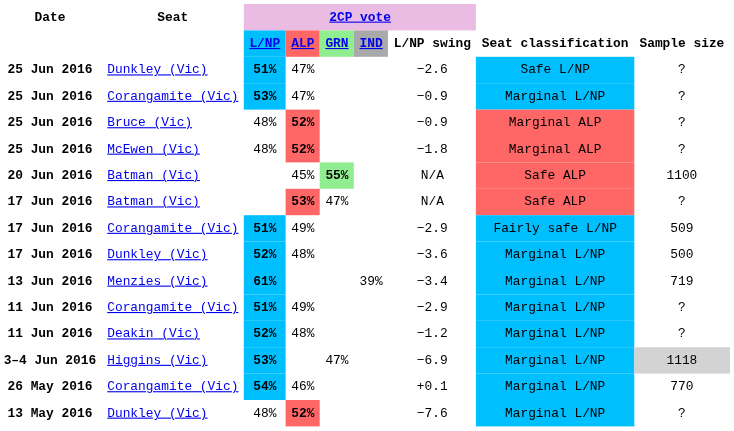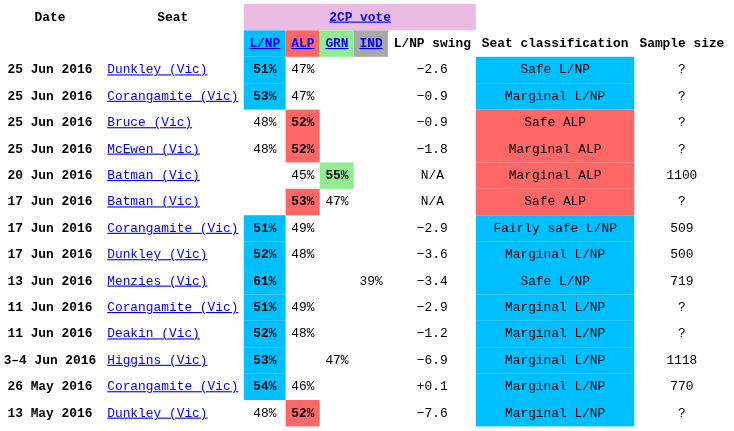 <table class="toccolours" cellpadding="5" cellspacing="0" style="text-align:center; margin:.4em; font-size:90%;">
 <tr>
 </tr>
 <tr>
 <th></th>
 <th></th>
 <th></th>
 </tr>
 <tr>
 <th>Date</th>
 <th>Seat</th>
 <th colspan="5" style="background:#ebbce3"><a href='#'>2CP vote</a></th>
 </tr>
 <tr>
 <th colspan="2"></th>
 <th style="background:#00bfff"><a href='#'>L/NP</a></th>
 <th style="background:#f66"><a href='#'>ALP</a></th>
 <th style="background:#90ee90"><a href='#'>GRN</a></th>
 <th style="background:darkGrey;"><a href='#'>IND</a></th>
 <th>L/NP swing</th>
 <th>Seat classification</th>
 <th>Sample size</th>
 </tr>
 <tr>
 <th>25 Jun 2016</th>
 <td style="text-align:left;"><a href='#'>Dunkley (Vic)</a></td>
 <td style="background:#00bfff"><strong>51%</strong></td>
 <td>47%</td>
 <td></td>
 <td></td>
 <td>−2.6</td>
 <td style="background:#00bfff">Safe L/NP</td>
 <td>?</td>
 </tr>
 <tr>
 <th>25 Jun 2016</th>
 <td style="text-align:left;"><a href='#'>Corangamite (Vic)</a></td>
 <td style="background:#00bfff"><strong>53%</strong></td>
 <td>47%</td>
 <td></td>
 <td></td>
 <td>−0.9</td>
 <td style="background:#00bfff">Marginal L/NP</td>
 <td>?</td>
 </tr>
 <tr>
 <th>25 Jun 2016</th>
 <td style="text-align:left;"><a href='#'>Bruce (Vic)</a></td>
 <td>48%</td>
 <td style="background:#f66"><strong>52%</strong></td>
 <td></td>
 <td></td>
 <td>−0.9</td>
-<td style="background:#f66">Marginal ALP</td>
+<td style="background:#f66">Safe ALP</td>
 <td>?</td>
 </tr>
 <tr>
 <th>25 Jun 2016</th>
 <td style="text-align:left;"><a href='#'>McEwen (Vic)</a></td>
 <td>48%</td>
 <td style="background:#f66"><strong>52%</strong></td>
 <td></td>
 <td></td>
 <td>−1.8</td>
 <td style="background:#f66">Marginal ALP</td>
 <td>?</td>
 </tr>
 <tr>
 <th>20 Jun 2016</th>
 <td style="text-align:left;"><a href='#'>Batman (Vic)</a></td>
 <td></td>
 <td>45%</td>
 <td style="background:#90ee90"><strong>55%</strong></td>
 <td></td>
 <td>N/A</td>
-<td style="background:#f66">Safe ALP</td>
+<td style="background:#f66">Marginal ALP</td>
 <td>1100</td>
 </tr>
 <tr>
 <th>17 Jun 2016</th>
 <td style="text-align:left;"><a href='#'>Batman (Vic)</a></td>
 <td></td>
 <td style="background:#f66"><strong>53%</strong></td>
 <td>47%</td>
 <td></td>
 <td>N/A</td>
 <td style="background:#f66">Safe ALP</td>
 <td>?</td>
 </tr>
 <tr>
 <th>17 Jun 2016</th>
 <td style="text-align:left;"><a href='#'>Corangamite (Vic)</a></td>
 <td style="background:#00bfff"><strong>51%</strong></td>
 <td>49%</td>
 <td></td>
 <td></td>
 <td>−2.9</td>
 <td style="background:#00bfff">Fairly safe L/NP</td>
 <td>509</td>
 </tr>
 <tr>
 <th>17 Jun 2016</th>
 <td style="text-align:left;"><a href='#'>Dunkley (Vic)</a></td>
 <td style="background:#00bfff"><strong>52%</strong></td>
 <td>48%</td>
 <td></td>
 <td></td>
 <td>−3.6</td>
 <td style="background:#00bfff">Marginal L/NP</td>
 <td>500</td>
 </tr>
 <tr>
 <th>13 Jun 2016</th>
 <td style="text-align:left; "><a href='#'>Menzies (Vic)</a></td>
 <td style="background:#00bfff"><strong>61%</strong></td>
 <td></td>
 <td></td>
 <td>39%</td>
 <td>−3.4</td>
-<td style="background:#00bfff">Marginal L/NP</td>
+<td style="background:#00bfff">Safe L/NP</td>
 <td>719</td>
 </tr>
 <tr>
 <th>11 Jun 2016</th>
 <td style="text-align:left;"><a href='#'>Corangamite (Vic)</a></td>
 <td style="background:#00bfff"><strong>51%</strong></td>
 <td>49%</td>
 <td></td>
 <td></td>
 <td>−2.9</td>
 <td style="background:#00bfff">Marginal L/NP</td>
 <td>?</td>
 </tr>
 <tr>
 <th>11 Jun 2016</th>
 <td style="text-align:left;"><a href='#'>Deakin (Vic)</a></td>
 <td style="background:#00bfff"><strong>52%</strong></td>
 <td>48%</td>
 <td></td>
 <td></td>
 <td>−1.2</td>
 <td style="background:#00bfff">Marginal L/NP</td>
 <td>?</td>
 </tr>
 <tr>
 <th>3–4 Jun 2016</th>
 <td style="text-align:left;"><a href='#'>Higgins (Vic)</a></td>
 <td style="background:#00bfff"><strong>53%</strong></td>
 <td></td>
 <td>47%</td>
 <td></td>
 <td>−6.9</td>
 <td style="background:#00bfff">Marginal L/NP</td>
-<td style="background: lightgrey;">1118</td>
+<td>1118</td>
 </tr>
 <tr>
 <th>26 May 2016</th>
 <td style="text-align:left;"><a href='#'>Corangamite (Vic)</a></td>
 <td style="background:#00bfff"><strong>54%</strong></td>
 <td>46%</td>
 <td></td>
 <td></td>
 <td>+0.1</td>
 <td style="background:#00bfff">Marginal L/NP</td>
 <td>770</td>
 </tr>
 <tr>
 <th>13 May 2016</th>
 <td style="text-align:left;"><a href='#'>Dunkley (Vic)</a></td>
 <td>48%</td>
 <td style="background:#f66"><strong>52%</strong></td>
 <td></td>
 <td></td>
 <td>−7.6</td>
 <td style="background:#00bfff">Marginal L/NP</td>
 <td>?</td>
 </tr>
 </table>
